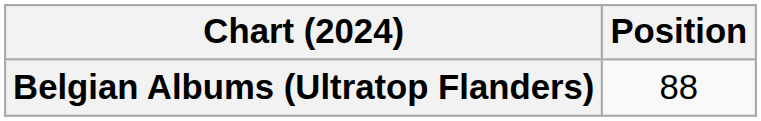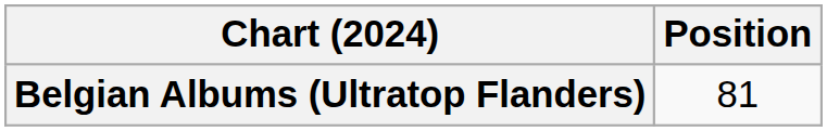 <table class="wikitable plainrowheaders" style="text-align:center">
 <tr>
 <th scope="col">Chart (2024)</th>
 <th scope="col">Position</th>
 </tr>
 <tr>
 <th scope="row">Belgian Albums (Ultratop Flanders)</th>
-<td>88</td>
+<td>81</td>
 </tr>
 </table>
